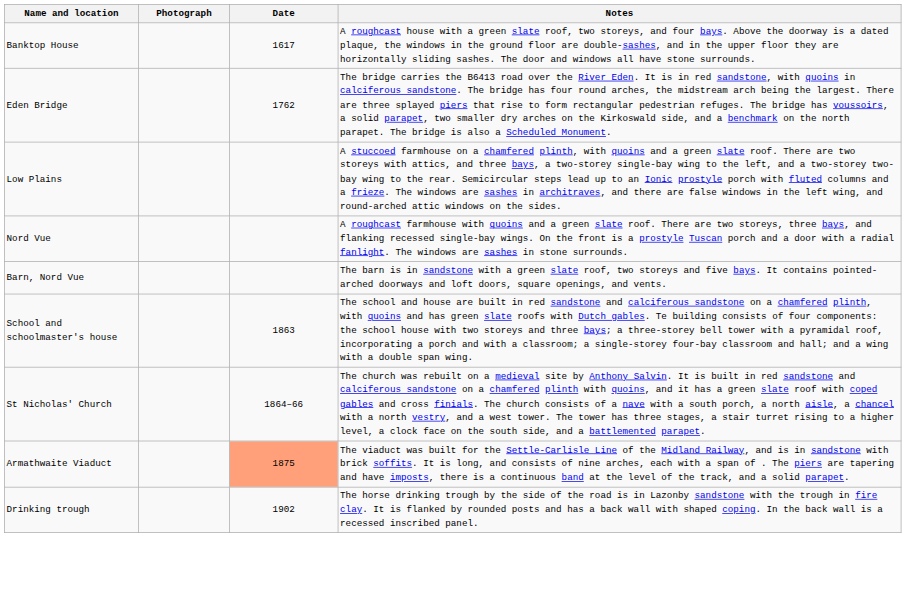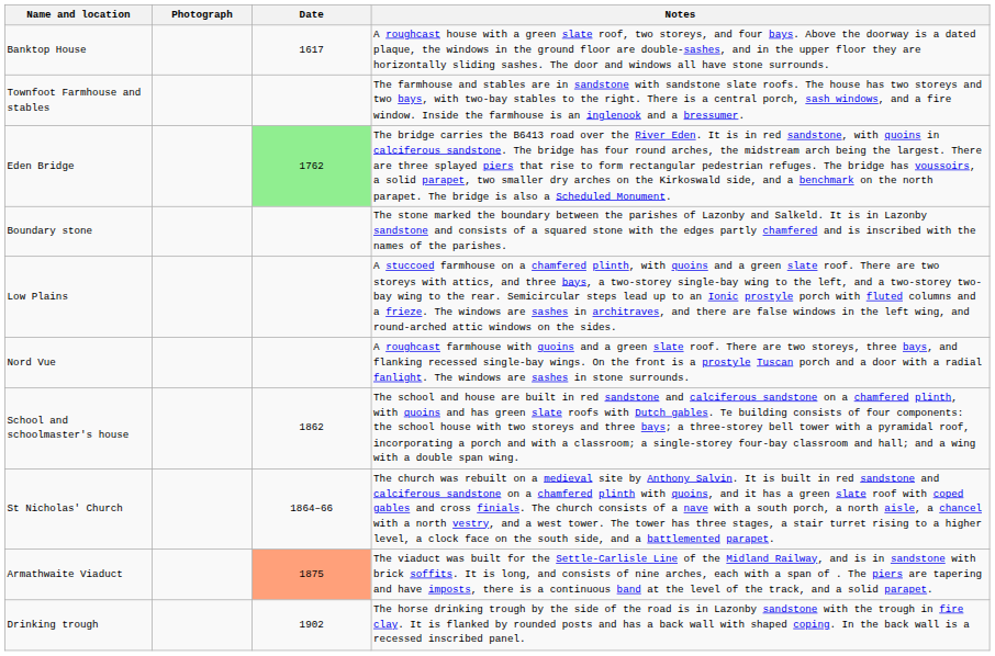 <table class="wikitable sortable plainrowheaders" style="width:100%;border:0px;text-align:left;line-height:150%;">
 <tr>
 <th scope="col"  style="width:150px">Name and location</th>
 <th scope="col"  style="width:100px" class="unsortable">Photograph</th>
 <th scope="col"  style="width:120px">Date</th>
 <th scope="col"  style="width:650px" class="unsortable">Notes</th>
 </tr>
 <tr>
 <td>Banktop House<br><small></small></td>
 <td></td>
 <td align="center">1617</td>
 <td>A <a href='#'>roughcast</a> house with a green <a href='#'>slate</a> roof, two storeys, and four <a href='#'>bays</a>.  Above the doorway is a dated plaque, the windows in the ground floor are double-<a href='#'>sashes</a>, and in the upper floor they are horizontally sliding sashes.  The door and windows all have stone surrounds.</td>
 </tr>
 <tr>
+<td>Townfoot Farmhouse and stables<br><small></small></td>
+<td></td>
+<td align="center"></td>
+<td>The farmhouse and stables are in <a href='#'>sandstone</a> with sandstone slate roofs.  The house has two storeys and two <a href='#'>bays</a>, with two-bay stables to the right.  There is a central porch, <a href='#'>sash windows</a>, and a fire window.  Inside the farmhouse is an <a href='#'>inglenook</a> and a <a href='#'>bressumer</a>.</td>
+</tr>
+<tr>
 <td>Eden Bridge<br><small></small></td>
 <td></td>
-<td align="center">1762</td>
+<td align="center" style="background: lightgreen;">1762</td>
 <td>The bridge carries the B6413 road over the <a href='#'>River Eden</a>.  It is in red <a href='#'>sandstone</a>, with <a href='#'>quoins</a> in <a href='#'>calciferous sandstone</a>.  The bridge has four round arches, the midstream arch being the largest.  There are three splayed <a href='#'>piers</a> that rise to form rectangular pedestrian refuges.  The bridge has <a href='#'>voussoirs</a>, a solid <a href='#'>parapet</a>, two smaller dry arches on the Kirkoswald side, and a <a href='#'>benchmark</a> on the north parapet.  The bridge is also a <a href='#'>Scheduled Monument</a>.</td>
+</tr>
+<tr>
+<td>Boundary stone<br><small></small></td>
+<td></td>
+<td align="center"></td>
+<td>The stone marked the boundary between the parishes of Lazonby and Salkeld.  It is in Lazonby <a href='#'>sandstone</a> and consists of a squared stone with the edges partly <a href='#'>chamfered</a> and is inscribed with the names of the parishes.</td>
 </tr>
 <tr>
 <td>Low Plains<br><small></small></td>
 <td></td>
 <td align="center"></td>
 <td>A <a href='#'>stuccoed</a> farmhouse on a <a href='#'>chamfered</a> <a href='#'>plinth</a>, with <a href='#'>quoins</a> and a green <a href='#'>slate</a> roof.  There are two storeys with attics, and three <a href='#'>bays</a>, a two-storey single-bay wing to the left, and a two-storey two-bay wing to the rear.  Semicircular steps lead up to an <a href='#'>Ionic</a> <a href='#'>prostyle</a> porch with <a href='#'>fluted</a> columns and a <a href='#'>frieze</a>.  The windows are <a href='#'>sashes</a> in <a href='#'>architraves</a>, and there are false windows in the left wing, and round-arched attic windows on the sides.</td>
 </tr>
 <tr>
 <td>Nord Vue<br><small></small></td>
 <td></td>
 <td align="center"></td>
 <td>A <a href='#'>roughcast</a> farmhouse with <a href='#'>quoins</a> and a green <a href='#'>slate</a> roof.  There are two storeys, three <a href='#'>bays</a>, and flanking recessed single-bay wings.  On the front is a <a href='#'>prostyle</a> <a href='#'>Tuscan</a> porch and a door with a radial <a href='#'>fanlight</a>.  The windows are <a href='#'>sashes</a> in stone surrounds.</td>
 </tr>
 <tr>
-<td>Barn, Nord Vue<br><small></small></td>
-<td></td>
-<td align="center"></td>
-<td>The barn is in <a href='#'>sandstone</a> with a green <a href='#'>slate</a> roof, two storeys and five <a href='#'>bays</a>.  It contains pointed-arched doorways and loft doors, square openings, and vents.</td>
-</tr>
-<tr>
 <td>School and schoolmaster's house<br><small></small></td>
 <td></td>
-<td align="center">1863</td>
+<td align="center">1862</td>
 <td>The school and house are built in red <a href='#'>sandstone</a> and <a href='#'>calciferous sandstone</a> on a <a href='#'>chamfered</a> <a href='#'>plinth</a>, with <a href='#'>quoins</a> and has green <a href='#'>slate</a> roofs with <a href='#'>Dutch gables</a>.  Te building consists of four components: the school house with two storeys and three <a href='#'>bays</a>; a three-storey bell tower with a pyramidal roof, incorporating a porch and with a classroom; a single-storey four-bay classroom and hall; and a wing with a double span wing.</td>
 </tr>
 <tr>
 <td>St Nicholas' Church<br><small></small></td>
 <td></td>
 <td align="center">1864–66</td>
 <td>The church was rebuilt on a <a href='#'>medieval</a> site by <a href='#'>Anthony Salvin</a>.  It is built in red <a href='#'>sandstone</a> and <a href='#'>calciferous sandstone</a> on a <a href='#'>chamfered</a> <a href='#'>plinth</a> with <a href='#'>quoins</a>, and it has a green <a href='#'>slate</a> roof with <a href='#'>coped</a> <a href='#'>gables</a> and cross <a href='#'>finials</a>.  The church consists of a <a href='#'>nave</a> with a south porch, a north <a href='#'>aisle</a>, a <a href='#'>chancel</a> with a north <a href='#'>vestry</a>, and a west tower.  The tower has three stages, a stair turret rising to a higher level, a clock face on the south side, and a <a href='#'>battlemented</a> <a href='#'>parapet</a>.</td>
 </tr>
 <tr>
 <td>Armathwaite Viaduct<br><small></small></td>
 <td></td>
 <td align="center" style="background: lightsalmon;">1875</td>
 <td>The viaduct was built for the <a href='#'>Settle-Carlisle Line</a> of the <a href='#'>Midland Railway</a>, and is in <a href='#'>sandstone</a> with brick <a href='#'>soffits</a>.  It is  long, and consists of nine arches, each with a span of .  The <a href='#'>piers</a> are tapering and have <a href='#'>imposts</a>, there is a continuous <a href='#'>band</a> at the level of the track, and a solid <a href='#'>parapet</a>.</td>
 </tr>
 <tr>
 <td>Drinking trough<br><small></small></td>
 <td></td>
 <td align="center">1902</td>
 <td>The horse drinking trough by the side of the road is in Lazonby <a href='#'>sandstone</a> with the trough in <a href='#'>fire clay</a>.  It is flanked by rounded posts and has a back wall with shaped <a href='#'>coping</a>.  In the back wall is a recessed inscribed panel.</td>
 </tr>
 <tr>
 </tr>
 </table>
